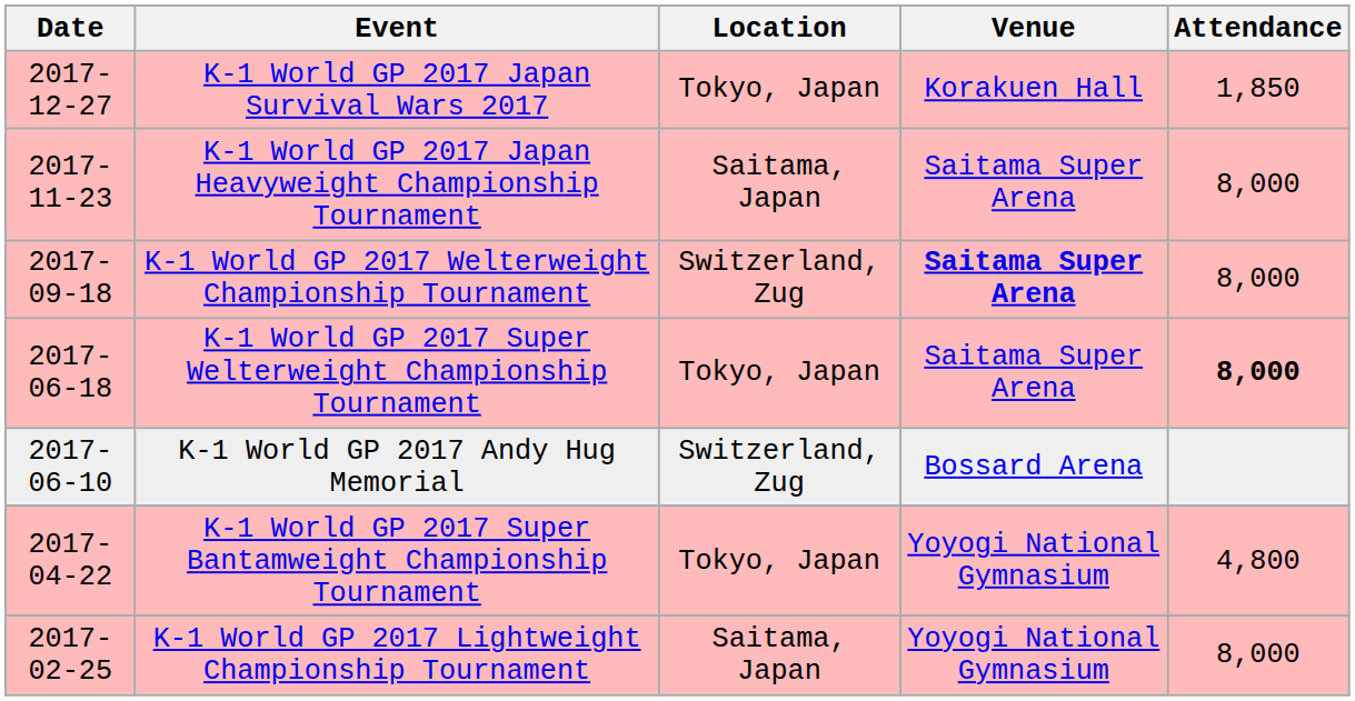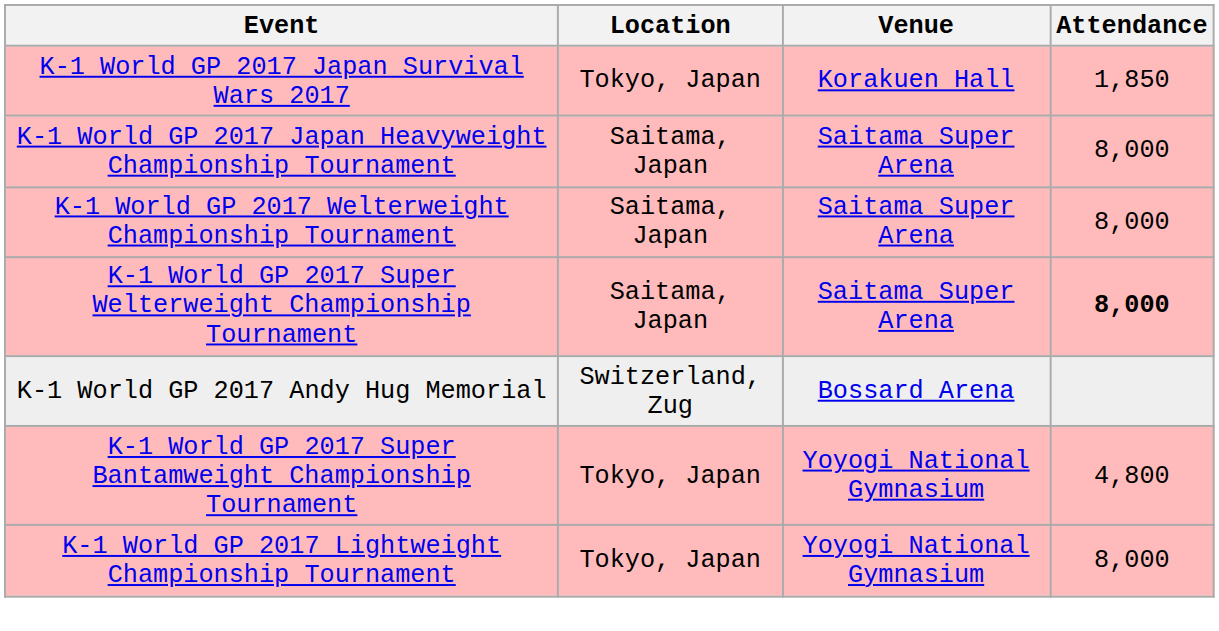 <table class="wikitable" style="width:100%; text-align:center">
 <tr>
-<th>Date</th>
 <th>Event</th>
 <th>Location</th>
 <th>Venue</th>
 <th>Attendance</th>
 </tr>
 <tr style="background:#FBB">
-<td>2017-12-27</td>
 <td><a href='#'>K-1 World GP 2017 Japan Survival Wars 2017</a></td>
 <td> Tokyo, Japan</td>
 <td><a href='#'>Korakuen Hall</a></td>
 <td>1,850</td>
 </tr>
 <tr style="background:#FBB">
-<td>2017-11-23</td>
 <td><a href='#'>K-1 World GP 2017 Japan Heavyweight Championship Tournament</a></td>
 <td> Saitama, Japan</td>
 <td><a href='#'>Saitama Super Arena</a></td>
 <td>8,000</td>
 </tr>
 <tr style="background:#FBB">
-<td>2017-09-18</td>
 <td><a href='#'>K-1 World GP 2017 Welterweight Championship Tournament</a></td>
-<td> Switzerland, Zug</td>
-<td><strong><a href='#'>Saitama Super Arena</a></strong></td>
+<td> Saitama, Japan</td>
+<td><a href='#'>Saitama Super Arena</a></td>
 <td>8,000</td>
 </tr>
 <tr style="background:#FBB">
-<td>2017-06-18</td>
 <td><a href='#'>K-1 World GP 2017 Super Welterweight Championship Tournament</a></td>
-<td> Tokyo, Japan</td>
+<td> Saitama, Japan</td>
 <td><a href='#'>Saitama Super Arena</a></td>
 <td><strong>8,000</strong></td>
 </tr>
 <tr style="background:#EFEFEF">
-<td>2017-06-10</td>
 <td>K-1 World GP 2017 Andy Hug Memorial</td>
 <td> Switzerland, Zug</td>
 <td><a href='#'>Bossard Arena</a></td>
 <td></td>
 </tr>
 <tr style="background:#FBB">
-<td>2017-04-22</td>
 <td><a href='#'>K-1 World GP 2017 Super Bantamweight Championship Tournament</a></td>
 <td> Tokyo, Japan</td>
 <td><a href='#'>Yoyogi National Gymnasium</a></td>
 <td>4,800</td>
 </tr>
 <tr style="background:#FBB">
-<td>2017-02-25</td>
 <td><a href='#'>K-1 World GP 2017 Lightweight Championship Tournament</a></td>
-<td> Saitama, Japan</td>
+<td> Tokyo, Japan</td>
 <td><a href='#'>Yoyogi National Gymnasium</a></td>
 <td>8,000</td>
 </tr>
 </table>
